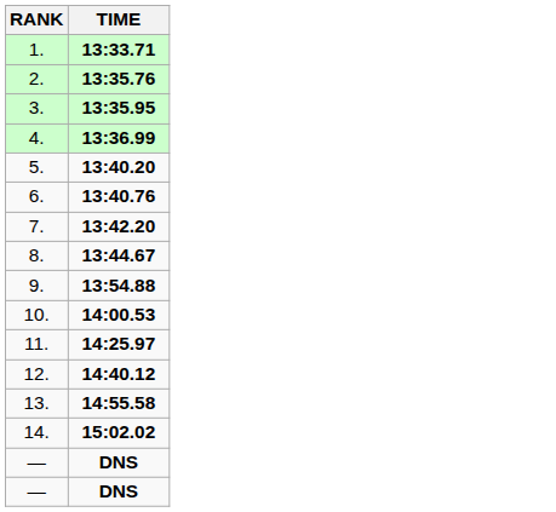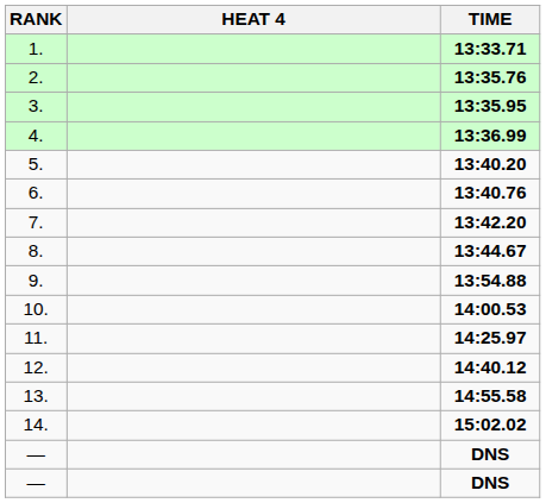 <table class="wikitable" style="border-collapse: collapse; font-size: 100%;">
 <tr>
 <th>RANK</th>
+<th style="width: 20em">HEAT 4</th>
 <th style="width: 5em">TIME</th>
 </tr>
 <tr style="background:#ccffcc;">
 <td align="center">1.</td>
+<td></td>
 <td align="center"><strong>13:33.71</strong></td>
 </tr>
 <tr style="background:#ccffcc;">
 <td align="center">2.</td>
+<td></td>
 <td align="center"><strong>13:35.76</strong></td>
 </tr>
 <tr style="background:#ccffcc;">
 <td align="center">3.</td>
+<td></td>
 <td align="center"><strong>13:35.95</strong></td>
 </tr>
 <tr style="background:#ccffcc;">
 <td align="center">4.</td>
+<td></td>
 <td align="center"><strong>13:36.99</strong></td>
 </tr>
 <tr>
 <td align="center">5.</td>
+<td></td>
 <td align="center"><strong>13:40.20</strong></td>
 </tr>
 <tr>
 <td align="center">6.</td>
+<td></td>
 <td align="center"><strong>13:40.76</strong></td>
 </tr>
 <tr>
 <td align="center">7.</td>
+<td></td>
 <td align="center"><strong>13:42.20</strong></td>
 </tr>
 <tr>
 <td align="center">8.</td>
+<td></td>
 <td align="center"><strong>13:44.67</strong></td>
 </tr>
 <tr>
 <td align="center">9.</td>
+<td></td>
 <td align="center"><strong>13:54.88</strong></td>
 </tr>
 <tr>
 <td align="center">10.</td>
+<td></td>
 <td align="center"><strong>14:00.53</strong></td>
 </tr>
 <tr>
 <td align="center">11.</td>
+<td></td>
 <td align="center"><strong>14:25.97</strong></td>
 </tr>
 <tr>
 <td align="center">12.</td>
+<td></td>
 <td align="center"><strong>14:40.12</strong></td>
 </tr>
 <tr>
 <td align="center">13.</td>
+<td></td>
 <td align="center"><strong>14:55.58</strong></td>
 </tr>
 <tr>
 <td align="center">14.</td>
+<td></td>
 <td align="center"><strong>15:02.02</strong></td>
 </tr>
 <tr>
 <td align="center">—</td>
+<td></td>
 <td align="center"><strong>DNS</strong></td>
 </tr>
 <tr>
 <td align="center">—</td>
+<td></td>
 <td align="center"><strong>DNS</strong></td>
 </tr>
 </table>
